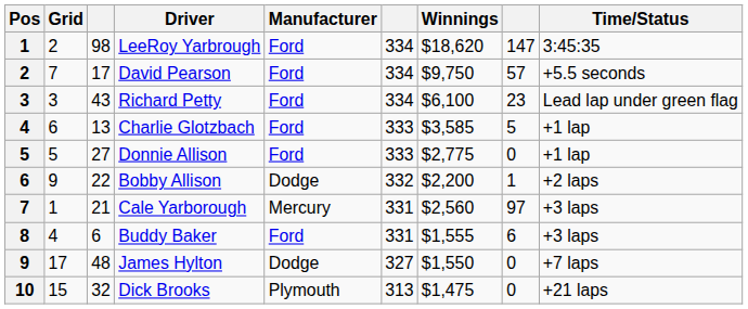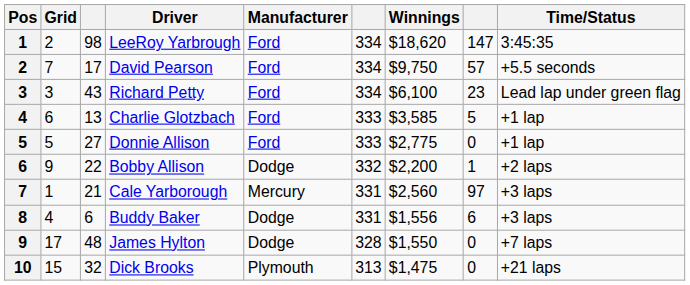 <table class="sortable wikitable" style="font-size:95%">
 <tr>
 <th>Pos</th>
 <th>Grid</th>
 <th></th>
 <th>Driver</th>
 <th>Manufacturer</th>
 <th></th>
 <th>Winnings</th>
 <th></th>
 <th>Time/Status</th>
 </tr>
 <tr>
 <th>1</th>
 <td>2</td>
 <td>98</td>
 <td><a href='#'>LeeRoy Yarbrough</a></td>
 <td><a href='#'>Ford</a></td>
 <td>334</td>
 <td>$18,620</td>
 <td>147</td>
 <td>3:45:35</td>
 </tr>
 <tr>
 <th>2</th>
 <td>7</td>
 <td>17</td>
 <td><a href='#'>David Pearson</a></td>
 <td><a href='#'>Ford</a></td>
 <td>334</td>
 <td>$9,750</td>
 <td>57</td>
 <td>+5.5 seconds</td>
 </tr>
 <tr>
 <th>3</th>
 <td>3</td>
 <td>43</td>
 <td><a href='#'>Richard Petty</a></td>
 <td><a href='#'>Ford</a></td>
 <td>334</td>
 <td>$6,100</td>
 <td>23</td>
 <td>Lead lap under green flag</td>
 </tr>
 <tr>
 <th>4</th>
 <td>6</td>
 <td>13</td>
 <td><a href='#'>Charlie Glotzbach</a></td>
 <td><a href='#'>Ford</a></td>
 <td>333</td>
 <td>$3,585</td>
 <td>5</td>
 <td>+1 lap</td>
 </tr>
 <tr>
 <th>5</th>
 <td>5</td>
 <td>27</td>
 <td><a href='#'>Donnie Allison</a></td>
 <td><a href='#'>Ford</a></td>
 <td>333</td>
 <td>$2,775</td>
 <td>0</td>
 <td>+1 lap</td>
 </tr>
 <tr>
 <th>6</th>
 <td>9</td>
 <td>22</td>
 <td><a href='#'>Bobby Allison</a></td>
 <td>Dodge</td>
 <td>332</td>
 <td>$2,200</td>
 <td>1</td>
 <td>+2 laps</td>
 </tr>
 <tr>
 <th>7</th>
 <td>1</td>
 <td>21</td>
 <td><a href='#'>Cale Yarborough</a></td>
 <td>Mercury</td>
 <td>331</td>
 <td>$2,560</td>
 <td>97</td>
 <td>+3 laps</td>
 </tr>
 <tr>
 <th>8</th>
 <td>4</td>
 <td>6</td>
 <td><a href='#'>Buddy Baker</a></td>
-<td><a href='#'>Ford</a></td>
+<td>Dodge</td>
 <td>331</td>
-<td>$1,555</td>
+<td>$1,556</td>
 <td>6</td>
 <td>+3 laps</td>
 </tr>
 <tr>
 <th>9</th>
 <td>17</td>
 <td>48</td>
 <td><a href='#'>James Hylton</a></td>
 <td>Dodge</td>
-<td>327</td>
+<td>328</td>
 <td>$1,550</td>
 <td>0</td>
 <td>+7 laps</td>
 </tr>
 <tr>
 <th>10</th>
 <td>15</td>
 <td>32</td>
 <td><a href='#'>Dick Brooks</a></td>
 <td>Plymouth</td>
 <td>313</td>
 <td>$1,475</td>
 <td>0</td>
 <td>+21 laps</td>
 </tr>
 </table>
